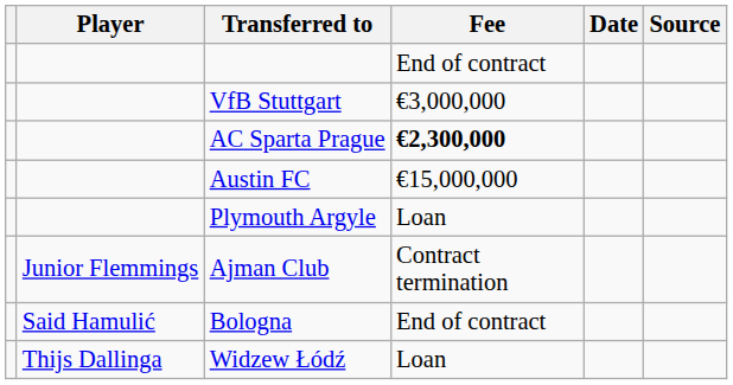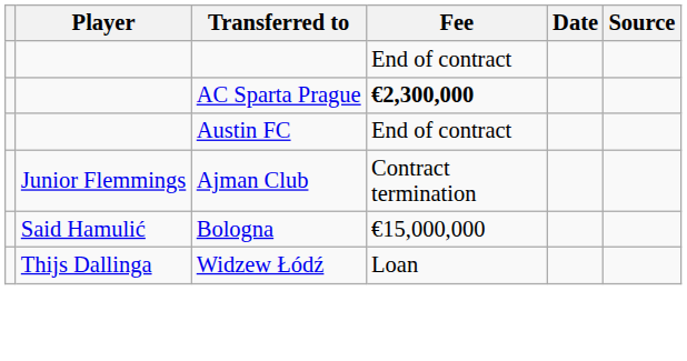 <table class="wikitable plainrowheaders sortable">
 <tr>
 <th></th>
 <th scope="col">Player</th>
 <th>Transferred to</th>
 <th style="width: 120px;">Fee</th>
 <th scope="col">Date</th>
 <th scope="col">Source</th>
 </tr>
 <tr>
 <td align="center"></td>
 <td></td>
 <td></td>
 <td>End of contract</td>
 <td></td>
 <td></td>
 </tr>
 <tr>
 <td align="center"></td>
 <td></td>
-<td> <a href='#'>VfB Stuttgart</a></td>
-<td>€3,000,000</td>
-<td></td>
-<td></td>
-</tr>
-<tr>
-<td align="center"></td>
-<td></td>
 <td> <a href='#'>AC Sparta Prague</a></td>
 <td><strong>€2,300,000</strong></td>
 <td></td>
 <td></td>
 </tr>
 <tr>
 <td align="center"></td>
 <td></td>
 <td> <a href='#'>Austin FC</a></td>
-<td>€15,000,000</td>
-<td></td>
-<td></td>
-</tr>
-<tr>
-<td align="center"></td>
-<td></td>
-<td> <a href='#'>Plymouth Argyle</a></td>
-<td>Loan</td>
+<td>End of contract</td>
 <td></td>
 <td></td>
 </tr>
 <tr>
 <td align="center"></td>
 <td> <a href='#'>Junior Flemmings</a></td>
 <td> <a href='#'>Ajman Club</a></td>
 <td>Contract termination</td>
 <td></td>
 <td></td>
 </tr>
 <tr>
 <td align="center"></td>
 <td> <a href='#'>Said Hamulić</a></td>
 <td> <a href='#'>Bologna</a></td>
-<td>End of contract</td>
+<td>€15,000,000</td>
 <td></td>
 <td></td>
 </tr>
 <tr>
 <td align="center"></td>
 <td> <a href='#'>Thijs Dallinga</a></td>
 <td> <a href='#'>Widzew Łódź</a></td>
 <td>Loan</td>
 <td></td>
 <td></td>
 </tr>
 </table>
